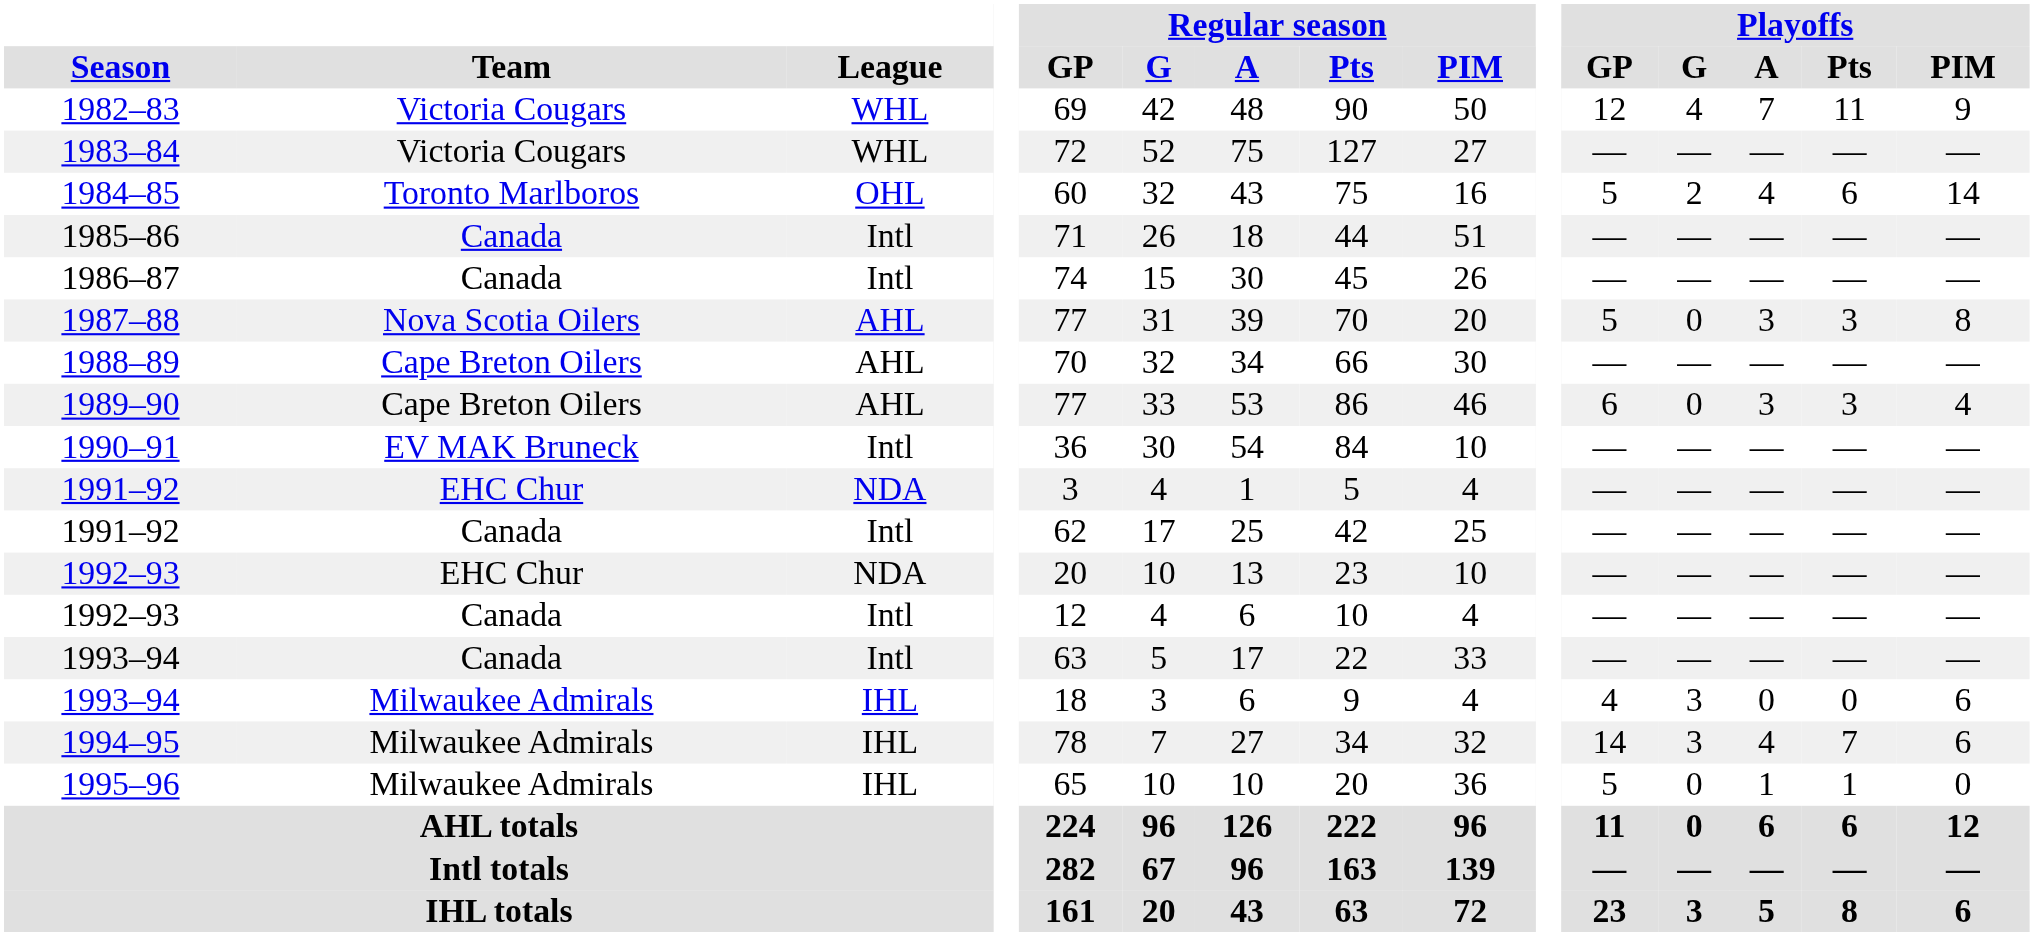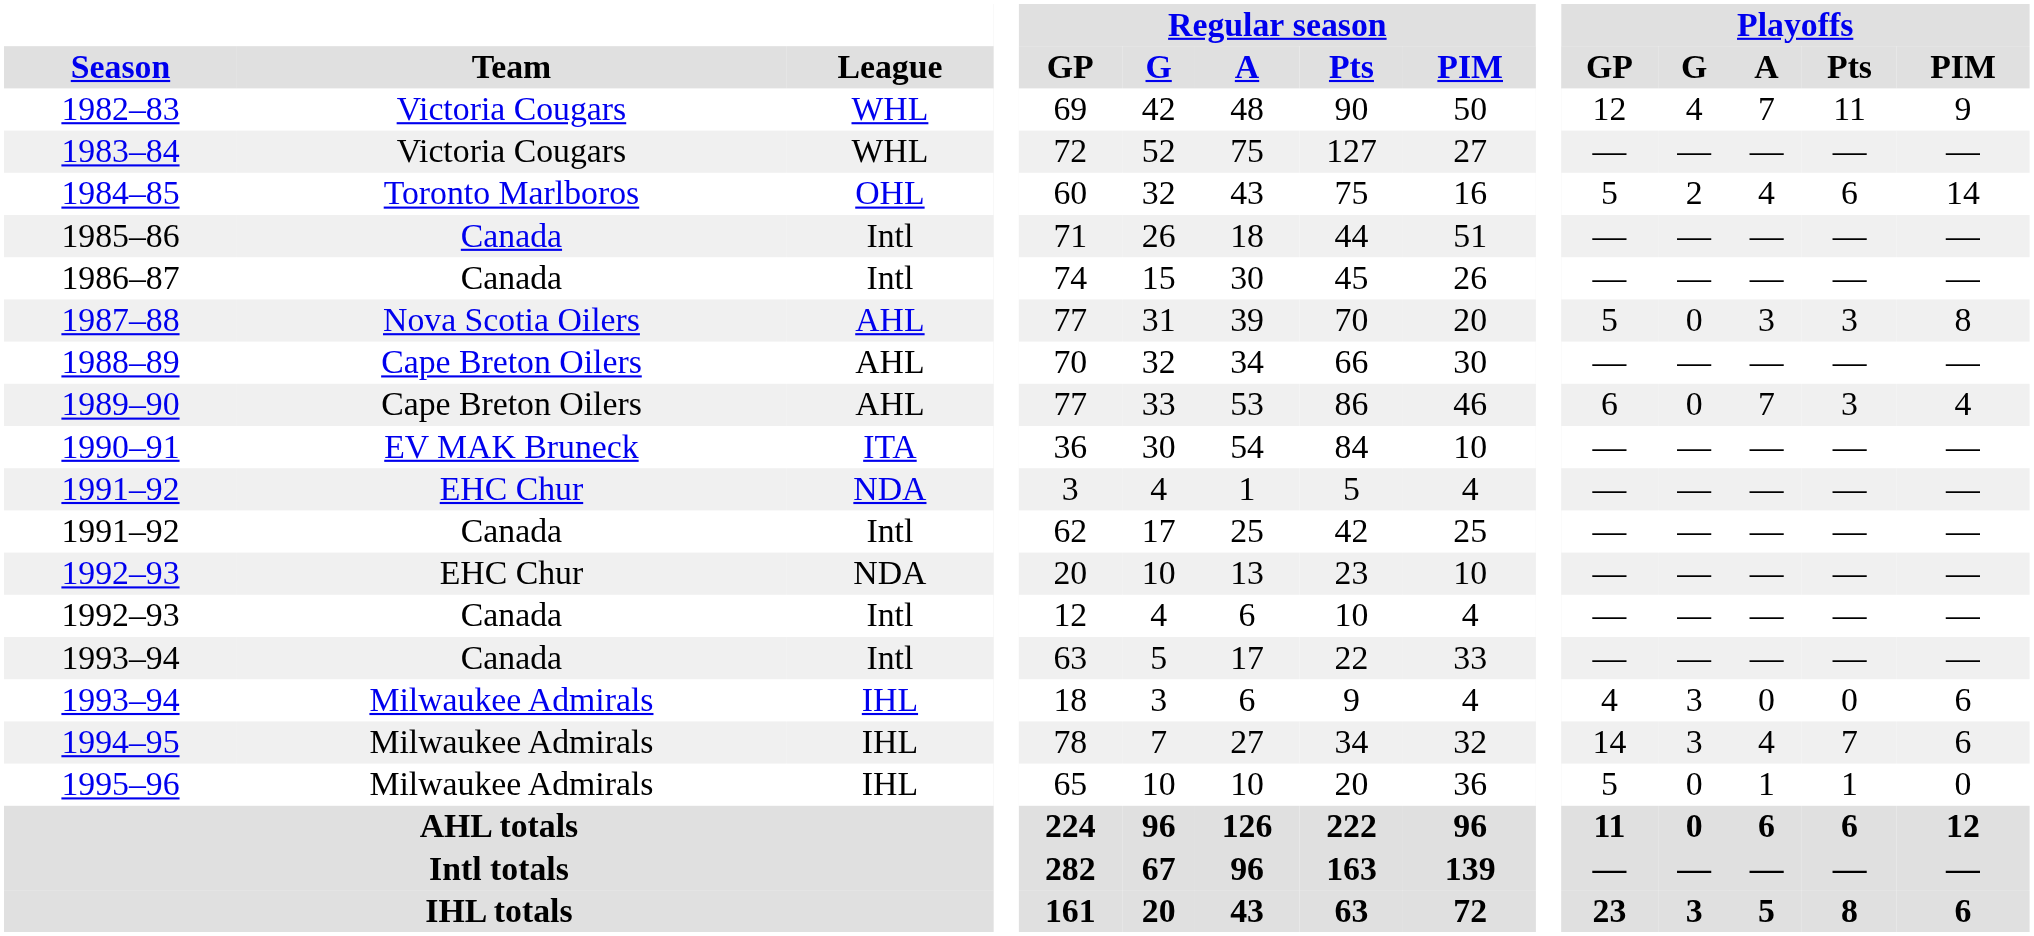 <table border="0" cellpadding="1" cellspacing="0" style="text-align:center; width:60em">
 <tr bgcolor="#e0e0e0">
 <th colspan="3" bgcolor="#ffffff"> </th>
 <th rowspan="99" bgcolor="#ffffff"> </th>
 <th colspan="5"><a href='#'>Regular season</a></th>
 <th rowspan="99" bgcolor="#ffffff"> </th>
 <th colspan="5"><a href='#'>Playoffs</a></th>
 </tr>
 <tr bgcolor="#e0e0e0">
 <th><a href='#'>Season</a></th>
 <th>Team</th>
 <th>League</th>
 <th>GP</th>
 <th><a href='#'>G</a></th>
 <th><a href='#'>A</a></th>
 <th><a href='#'>Pts</a></th>
 <th><a href='#'>PIM</a></th>
 <th>GP</th>
 <th>G</th>
 <th>A</th>
 <th>Pts</th>
 <th>PIM</th>
 </tr>
 <tr>
 <td><a href='#'>1982–83</a></td>
 <td><a href='#'>Victoria Cougars</a></td>
 <td><a href='#'>WHL</a></td>
 <td>69</td>
 <td>42</td>
 <td>48</td>
 <td>90</td>
 <td>50</td>
 <td>12</td>
 <td>4</td>
 <td>7</td>
 <td>11</td>
 <td>9</td>
 </tr>
 <tr bgcolor="#f0f0f0">
 <td><a href='#'>1983–84</a></td>
 <td>Victoria Cougars</td>
 <td>WHL</td>
 <td>72</td>
 <td>52</td>
 <td>75</td>
 <td>127</td>
 <td>27</td>
 <td>—</td>
 <td>—</td>
 <td>—</td>
 <td>—</td>
 <td>—</td>
 </tr>
 <tr>
 <td><a href='#'>1984–85</a></td>
 <td><a href='#'>Toronto Marlboros</a></td>
 <td><a href='#'>OHL</a></td>
 <td>60</td>
 <td>32</td>
 <td>43</td>
 <td>75</td>
 <td>16</td>
 <td>5</td>
 <td>2</td>
 <td>4</td>
 <td>6</td>
 <td>14</td>
 </tr>
 <tr bgcolor="#f0f0f0">
 <td>1985–86</td>
 <td><a href='#'>Canada</a></td>
 <td>Intl</td>
 <td>71</td>
 <td>26</td>
 <td>18</td>
 <td>44</td>
 <td>51</td>
 <td>—</td>
 <td>—</td>
 <td>—</td>
 <td>—</td>
 <td>—</td>
 </tr>
 <tr>
 <td>1986–87</td>
 <td>Canada</td>
 <td>Intl</td>
 <td>74</td>
 <td>15</td>
 <td>30</td>
 <td>45</td>
 <td>26</td>
 <td>—</td>
 <td>—</td>
 <td>—</td>
 <td>—</td>
 <td>—</td>
 </tr>
 <tr bgcolor="#f0f0f0">
 <td><a href='#'>1987–88</a></td>
 <td><a href='#'>Nova Scotia Oilers</a></td>
 <td><a href='#'>AHL</a></td>
 <td>77</td>
 <td>31</td>
 <td>39</td>
 <td>70</td>
 <td>20</td>
 <td>5</td>
 <td>0</td>
 <td>3</td>
 <td>3</td>
 <td>8</td>
 </tr>
 <tr>
 <td><a href='#'>1988–89</a></td>
 <td><a href='#'>Cape Breton Oilers</a></td>
 <td>AHL</td>
 <td>70</td>
 <td>32</td>
 <td>34</td>
 <td>66</td>
 <td>30</td>
 <td>—</td>
 <td>—</td>
 <td>—</td>
 <td>—</td>
 <td>—</td>
 </tr>
 <tr bgcolor="#f0f0f0">
 <td><a href='#'>1989–90</a></td>
 <td>Cape Breton Oilers</td>
 <td>AHL</td>
 <td>77</td>
 <td>33</td>
 <td>53</td>
 <td>86</td>
 <td>46</td>
 <td>6</td>
 <td>0</td>
-<td>3</td>
+<td>7</td>
 <td>3</td>
 <td>4</td>
 </tr>
 <tr>
 <td><a href='#'>1990–91</a></td>
 <td><a href='#'>EV MAK Bruneck</a></td>
-<td>Intl</td>
+<td><a href='#'>ITA</a></td>
 <td>36</td>
 <td>30</td>
 <td>54</td>
 <td>84</td>
 <td>10</td>
 <td>—</td>
 <td>—</td>
 <td>—</td>
 <td>—</td>
 <td>—</td>
 </tr>
 <tr bgcolor="#f0f0f0">
 <td><a href='#'>1991–92</a></td>
 <td><a href='#'>EHC Chur</a></td>
 <td><a href='#'>NDA</a></td>
 <td>3</td>
 <td>4</td>
 <td>1</td>
 <td>5</td>
 <td>4</td>
 <td>—</td>
 <td>—</td>
 <td>—</td>
 <td>—</td>
 <td>—</td>
 </tr>
 <tr>
 <td>1991–92</td>
 <td>Canada</td>
 <td>Intl</td>
 <td>62</td>
 <td>17</td>
 <td>25</td>
 <td>42</td>
 <td>25</td>
 <td>—</td>
 <td>—</td>
 <td>—</td>
 <td>—</td>
 <td>—</td>
 </tr>
 <tr bgcolor="#f0f0f0">
 <td><a href='#'>1992–93</a></td>
 <td>EHC Chur</td>
 <td>NDA</td>
 <td>20</td>
 <td>10</td>
 <td>13</td>
 <td>23</td>
 <td>10</td>
 <td>—</td>
 <td>—</td>
 <td>—</td>
 <td>—</td>
 <td>—</td>
 </tr>
 <tr>
 <td>1992–93</td>
 <td>Canada</td>
 <td>Intl</td>
 <td>12</td>
 <td>4</td>
 <td>6</td>
 <td>10</td>
 <td>4</td>
 <td>—</td>
 <td>—</td>
 <td>—</td>
 <td>—</td>
 <td>—</td>
 </tr>
 <tr bgcolor="#f0f0f0">
 <td>1993–94</td>
 <td>Canada</td>
 <td>Intl</td>
 <td>63</td>
 <td>5</td>
 <td>17</td>
 <td>22</td>
 <td>33</td>
 <td>—</td>
 <td>—</td>
 <td>—</td>
 <td>—</td>
 <td>—</td>
 </tr>
 <tr>
 <td><a href='#'>1993–94</a></td>
 <td><a href='#'>Milwaukee Admirals</a></td>
 <td><a href='#'>IHL</a></td>
 <td>18</td>
 <td>3</td>
 <td>6</td>
 <td>9</td>
 <td>4</td>
 <td>4</td>
 <td>3</td>
 <td>0</td>
 <td>0</td>
 <td>6</td>
 </tr>
 <tr bgcolor="#f0f0f0">
 <td><a href='#'>1994–95</a></td>
 <td>Milwaukee Admirals</td>
 <td>IHL</td>
 <td>78</td>
 <td>7</td>
 <td>27</td>
 <td>34</td>
 <td>32</td>
 <td>14</td>
 <td>3</td>
 <td>4</td>
 <td>7</td>
 <td>6</td>
 </tr>
 <tr>
 <td><a href='#'>1995–96</a></td>
 <td>Milwaukee Admirals</td>
 <td>IHL</td>
 <td>65</td>
 <td>10</td>
 <td>10</td>
 <td>20</td>
 <td>36</td>
 <td>5</td>
 <td>0</td>
 <td>1</td>
 <td>1</td>
 <td>0</td>
 </tr>
 <tr bgcolor="#e0e0e0">
 <th colspan="3">AHL totals</th>
 <th>224</th>
 <th>96</th>
 <th>126</th>
 <th>222</th>
 <th>96</th>
 <th>11</th>
 <th>0</th>
 <th>6</th>
 <th>6</th>
 <th>12</th>
 </tr>
 <tr bgcolor="#e0e0e0">
 <th colspan="3">Intl totals</th>
 <th>282</th>
 <th>67</th>
 <th>96</th>
 <th>163</th>
 <th>139</th>
 <th>—</th>
 <th>—</th>
 <th>—</th>
 <th>—</th>
 <th>—</th>
 </tr>
 <tr bgcolor="#e0e0e0">
 <th colspan="3">IHL totals</th>
 <th>161</th>
 <th>20</th>
 <th>43</th>
 <th>63</th>
 <th>72</th>
 <th>23</th>
 <th>3</th>
 <th>5</th>
 <th>8</th>
 <th>6</th>
 </tr>
 </table>
